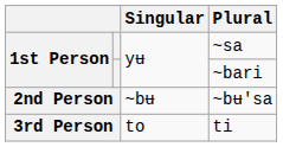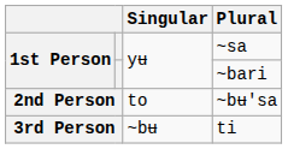 <table class="wikitable">
 <tr>
 <th colspan="2"></th>
 <th>Singular</th>
 <th>Plural</th>
 </tr>
 <tr>
 <th rowspan="2">1st Person</th>
 <th></th>
 <td rowspan="2">yʉ</td>
 <td>~sa</td>
 </tr>
 <tr>
 <th></th>
 <td>~bari</td>
 </tr>
 <tr>
 <th colspan="2">2nd Person</th>
-<td>~bʉ</td>
+<td>to</td>
 <td>~bʉ'sa</td>
 </tr>
 <tr>
 <th colspan="2">3rd Person</th>
-<td>to</td>
+<td>~bʉ</td>
 <td>ti</td>
 </tr>
 </table>
